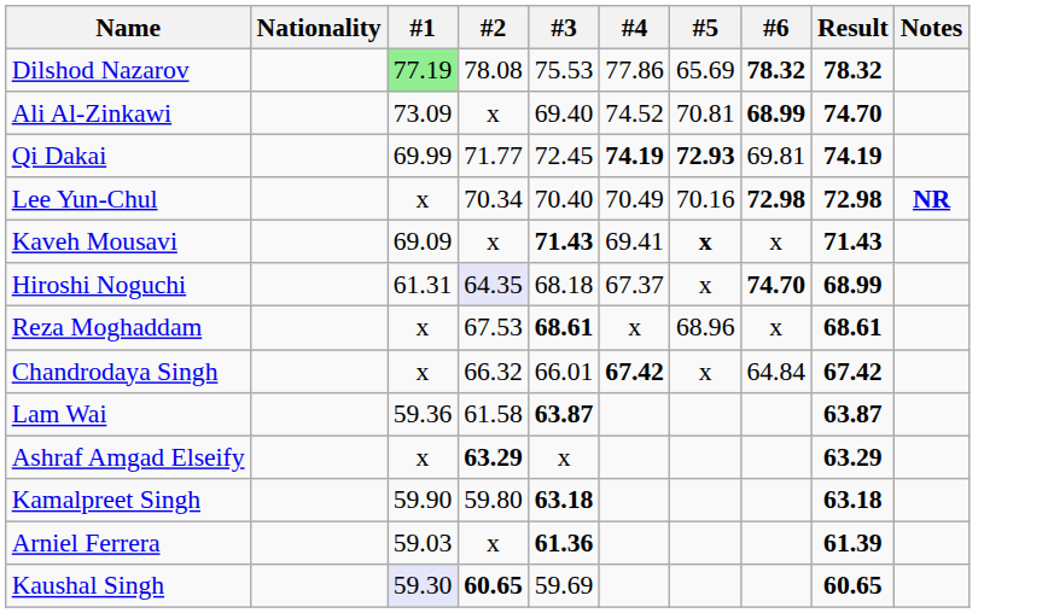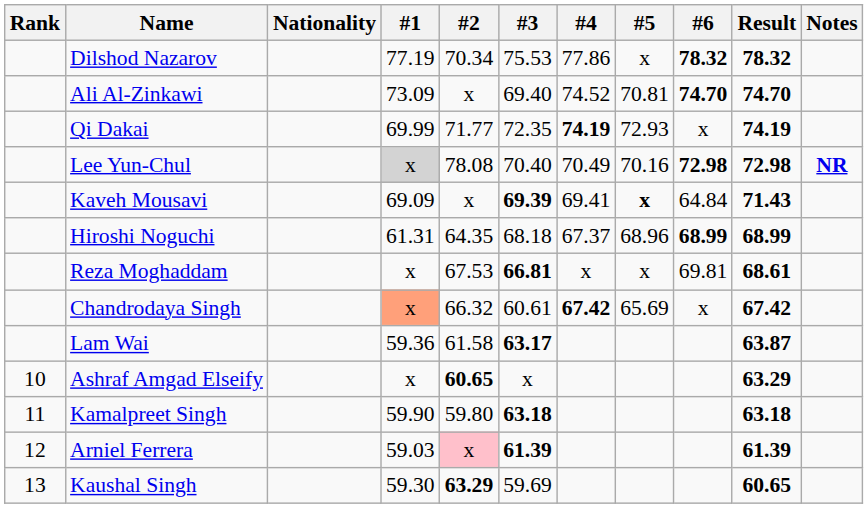 <table class="wikitable sortable" style="text-align:center;font-size:95%">
 <tr>
+<th>Rank</th>
 <th>Name</th>
 <th>Nationality</th>
 <th>#1</th>
 <th>#2</th>
 <th>#3</th>
 <th>#4</th>
 <th>#5</th>
 <th>#6</th>
 <th>Result</th>
 <th>Notes</th>
 </tr>
 <tr>
+<td></td>
 <td align=left><a href='#'>Dilshod Nazarov</a></td>
 <td align=left></td>
-<td style="background: lightgreen;">77.19</td>
-<td>78.08</td>
+<td>77.19</td>
+<td>70.34</td>
 <td>75.53</td>
 <td>77.86</td>
-<td>65.69</td>
+<td>x</td>
 <td><strong>78.32</strong></td>
 <td><strong>78.32</strong></td>
 <td></td>
 </tr>
 <tr>
+<td></td>
 <td align=left><a href='#'>Ali Al-Zinkawi</a></td>
 <td align=left></td>
 <td>73.09</td>
 <td>x</td>
 <td>69.40</td>
 <td>74.52</td>
 <td>70.81</td>
-<td><strong>68.99</strong></td>
+<td><strong>74.70</strong></td>
 <td><strong>74.70</strong></td>
 <td></td>
 </tr>
 <tr>
+<td></td>
 <td align=left><a href='#'>Qi Dakai</a></td>
 <td align=left></td>
 <td>69.99</td>
 <td>71.77</td>
-<td>72.45</td>
+<td>72.35</td>
 <td><strong>74.19</strong></td>
-<td><strong>72.93</strong></td>
-<td>69.81</td>
+<td>72.93</td>
+<td>x</td>
 <td><strong>74.19</strong></td>
 <td></td>
 </tr>
 <tr>
+<td></td>
 <td align=left><a href='#'>Lee Yun-Chul</a></td>
 <td align=left></td>
-<td>x</td>
-<td>70.34</td>
+<td style="background: lightgrey;">x</td>
+<td>78.08</td>
 <td>70.40</td>
 <td>70.49</td>
 <td>70.16</td>
 <td><strong>72.98</strong></td>
 <td><strong>72.98</strong></td>
 <td><strong><a href='#'>NR</a></strong></td>
 </tr>
 <tr>
+<td></td>
 <td align=left><a href='#'>Kaveh Mousavi</a></td>
 <td align=left></td>
 <td>69.09</td>
 <td>x</td>
-<td><strong>71.43</strong></td>
+<td><strong>69.39</strong></td>
 <td>69.41</td>
 <td><strong>x</strong></td>
-<td>x</td>
+<td>64.84</td>
 <td><strong>71.43</strong></td>
 <td></td>
 </tr>
 <tr>
+<td></td>
 <td align=left><a href='#'>Hiroshi Noguchi</a></td>
 <td align=left></td>
 <td>61.31</td>
-<td style="background: lavender;">64.35</td>
+<td>64.35</td>
 <td>68.18</td>
 <td>67.37</td>
-<td>x</td>
-<td><strong>74.70</strong></td>
+<td>68.96</td>
+<td><strong>68.99</strong></td>
 <td><strong>68.99</strong></td>
 <td></td>
 </tr>
 <tr>
+<td></td>
 <td align=left><a href='#'>Reza Moghaddam</a></td>
 <td align=left></td>
 <td>x</td>
 <td>67.53</td>
-<td><strong>68.61</strong></td>
+<td><strong>66.81</strong></td>
 <td>x</td>
-<td>68.96</td>
 <td>x</td>
+<td>69.81</td>
 <td><strong>68.61</strong></td>
 <td></td>
 </tr>
 <tr>
+<td></td>
 <td align=left><a href='#'>Chandrodaya Singh</a></td>
 <td align=left></td>
+<td style="background: lightsalmon;">x</td>
+<td>66.32</td>
+<td>60.61</td>
+<td><strong>67.42</strong></td>
+<td>65.69</td>
 <td>x</td>
-<td>66.32</td>
-<td>66.01</td>
-<td><strong>67.42</strong></td>
-<td>x</td>
-<td>64.84</td>
 <td><strong>67.42</strong></td>
 <td></td>
 </tr>
 <tr>
+<td></td>
 <td align=left><a href='#'>Lam Wai</a></td>
 <td align=left></td>
 <td>59.36</td>
 <td>61.58</td>
-<td><strong>63.87</strong></td>
+<td><strong>63.17</strong></td>
 <td></td>
 <td></td>
 <td></td>
 <td><strong>63.87</strong></td>
 <td></td>
 </tr>
 <tr>
+<td>10</td>
 <td align=left><a href='#'>Ashraf Amgad Elseify</a></td>
 <td align=left></td>
 <td>x</td>
-<td><strong>63.29</strong></td>
+<td><strong>60.65</strong></td>
 <td>x</td>
 <td></td>
 <td></td>
 <td></td>
 <td><strong>63.29</strong></td>
 <td></td>
 </tr>
 <tr>
+<td>11</td>
 <td align=left><a href='#'>Kamalpreet Singh</a></td>
 <td align=left></td>
 <td>59.90</td>
 <td>59.80</td>
 <td><strong>63.18</strong></td>
 <td></td>
 <td></td>
 <td></td>
 <td><strong>63.18</strong></td>
 <td></td>
 </tr>
 <tr>
+<td>12</td>
 <td align=left><a href='#'>Arniel Ferrera</a></td>
 <td align=left></td>
 <td>59.03</td>
-<td>x</td>
-<td><strong>61.36</strong></td>
+<td style="background: pink;">x</td>
+<td><strong>61.39</strong></td>
 <td></td>
 <td></td>
 <td></td>
 <td><strong>61.39</strong></td>
 <td></td>
 </tr>
 <tr>
+<td>13</td>
 <td align=left><a href='#'>Kaushal Singh</a></td>
 <td align=left></td>
-<td style="background: lavender;">59.30</td>
-<td><strong>60.65</strong></td>
+<td>59.30</td>
+<td><strong>63.29</strong></td>
 <td>59.69</td>
 <td></td>
 <td></td>
 <td></td>
 <td><strong>60.65</strong></td>
 <td></td>
 </tr>
 </table>
